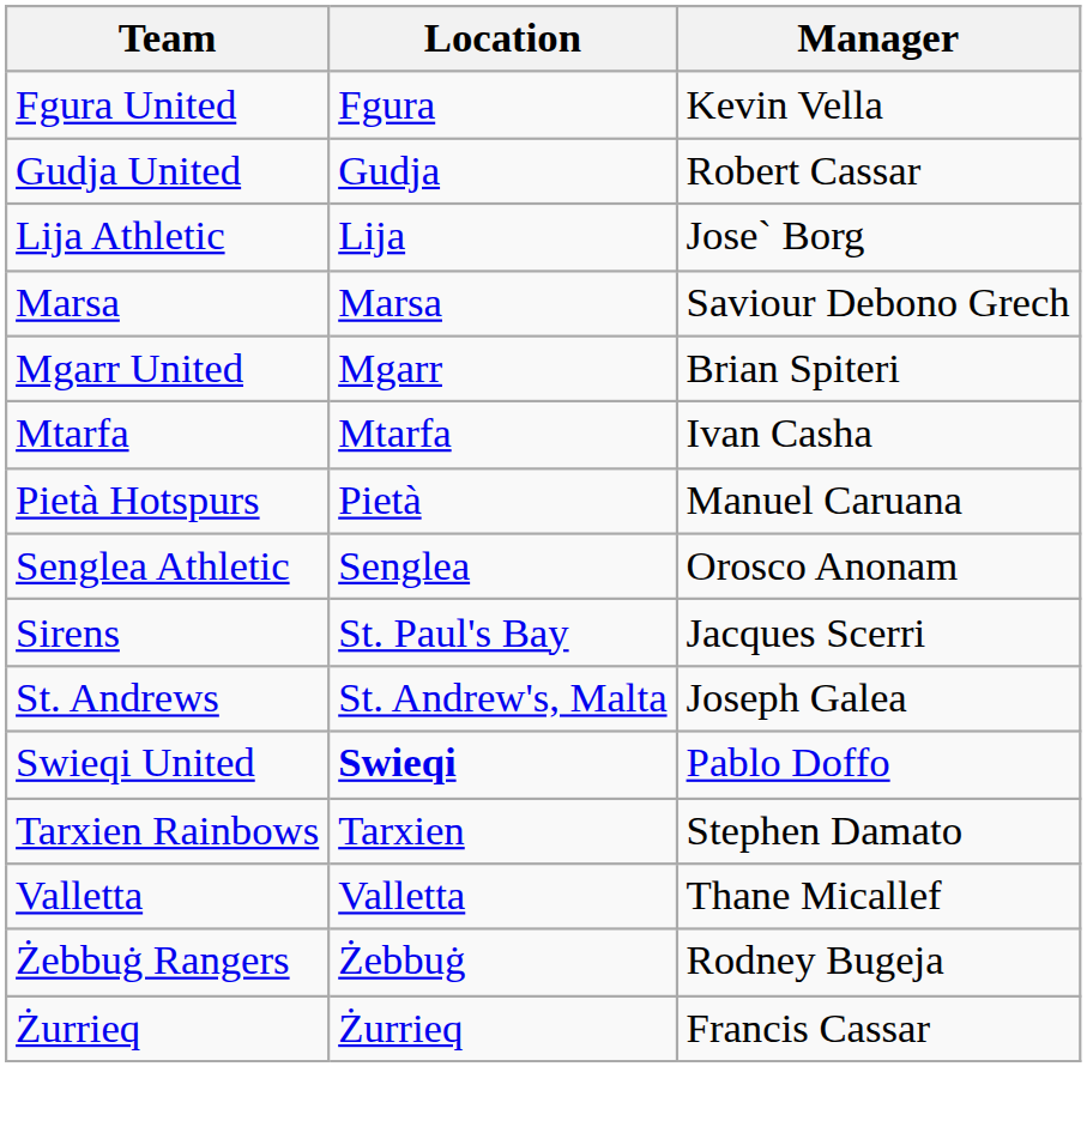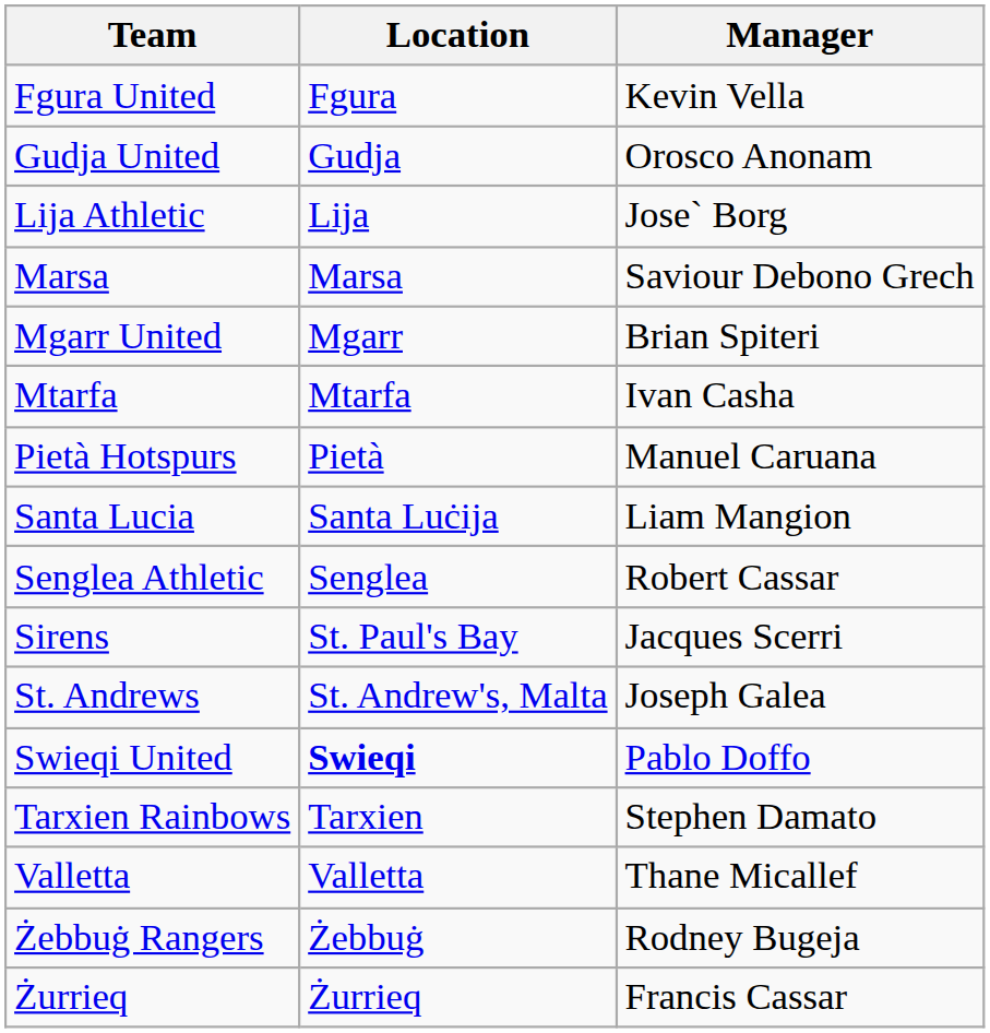 <table class="wikitable sortable">
 <tr>
 <th>Team</th>
 <th>Location</th>
 <th>Manager</th>
 </tr>
 <tr>
 <td><a href='#'>Fgura United</a></td>
 <td><a href='#'>Fgura</a></td>
 <td> Kevin Vella</td>
 </tr>
 <tr>
 <td><a href='#'>Gudja United</a></td>
 <td><a href='#'>Gudja</a></td>
-<td> Robert Cassar</td>
+<td> Orosco Anonam</td>
 </tr>
 <tr>
 <td><a href='#'>Lija Athletic</a></td>
 <td><a href='#'>Lija</a></td>
 <td> Jose` Borg</td>
 </tr>
 <tr>
 <td><a href='#'>Marsa</a></td>
 <td><a href='#'>Marsa</a></td>
 <td> Saviour Debono Grech</td>
 </tr>
 <tr>
 <td><a href='#'>Mgarr United</a></td>
 <td><a href='#'>Mgarr</a></td>
 <td> Brian Spiteri</td>
 </tr>
 <tr>
 <td><a href='#'>Mtarfa</a></td>
 <td><a href='#'>Mtarfa</a></td>
 <td> Ivan Casha</td>
 </tr>
 <tr>
 <td><a href='#'>Pietà Hotspurs</a></td>
 <td><a href='#'>Pietà</a></td>
 <td> Manuel Caruana</td>
 </tr>
 <tr>
+<td><a href='#'>Santa Lucia</a></td>
+<td><a href='#'>Santa Luċija</a></td>
+<td> Liam Mangion</td>
+</tr>
+<tr>
 <td><a href='#'>Senglea Athletic</a></td>
 <td><a href='#'>Senglea</a></td>
-<td> Orosco Anonam</td>
+<td> Robert Cassar</td>
 </tr>
 <tr>
 <td><a href='#'>Sirens</a></td>
 <td><a href='#'>St. Paul's Bay</a></td>
 <td> Jacques Scerri</td>
 </tr>
 <tr>
 <td><a href='#'>St. Andrews</a></td>
 <td><a href='#'>St. Andrew's, Malta</a></td>
 <td> Joseph Galea</td>
 </tr>
 <tr>
 <td><a href='#'>Swieqi United</a></td>
 <td><strong><a href='#'>Swieqi</a></strong></td>
 <td> <a href='#'>Pablo Doffo</a></td>
 </tr>
 <tr>
 <td><a href='#'>Tarxien Rainbows</a></td>
 <td><a href='#'>Tarxien</a></td>
 <td> Stephen Damato</td>
 </tr>
 <tr>
 <td><a href='#'>Valletta</a></td>
 <td><a href='#'>Valletta</a></td>
 <td> Thane Micallef</td>
 </tr>
 <tr>
 <td><a href='#'>Żebbuġ Rangers</a></td>
 <td><a href='#'>Żebbuġ</a></td>
 <td> Rodney Bugeja</td>
 </tr>
 <tr>
 <td><a href='#'>Żurrieq</a></td>
 <td><a href='#'>Żurrieq</a></td>
 <td> Francis Cassar</td>
 </tr>
 </table>
